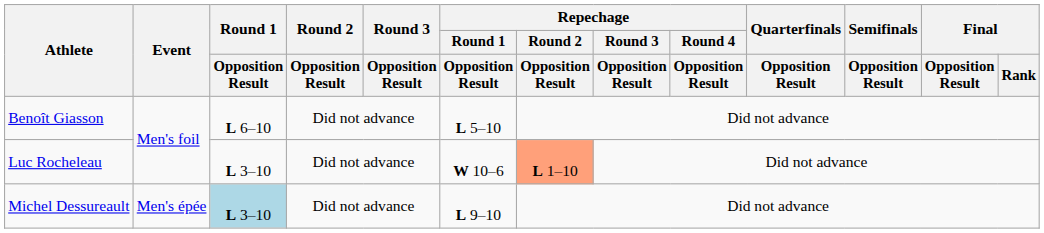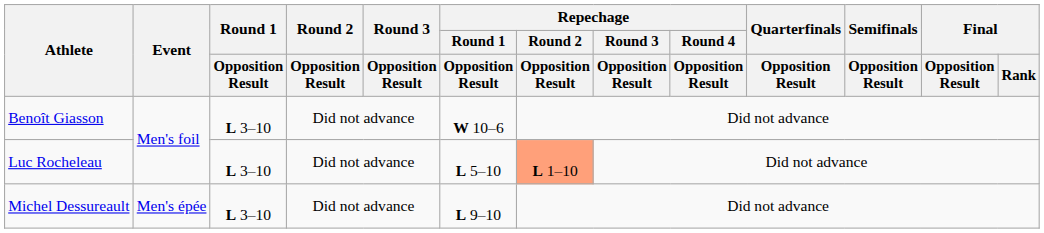 <table class="wikitable" style="font-size:90%">
 <tr>
 <th rowspan="3">Athlete</th>
 <th rowspan="3">Event</th>
 <th rowspan="2">Round 1</th>
 <th rowspan="2">Round 2</th>
 <th rowspan="2">Round 3</th>
 <th colspan=4>Repechage</th>
 <th rowspan="2">Quarterfinals</th>
 <th rowspan="2">Semifinals</th>
 <th rowspan="2" colspan=2>Final</th>
 </tr>
 <tr style="font-size:95%">
 <th>Round 1</th>
 <th>Round 2</th>
 <th>Round 3</th>
 <th>Round 4</th>
 </tr>
 <tr style="font-size:95%">
 <th>Opposition<br>Result</th>
 <th>Opposition<br>Result</th>
 <th>Opposition<br>Result</th>
 <th>Opposition<br>Result</th>
 <th>Opposition<br>Result</th>
 <th>Opposition<br>Result</th>
 <th>Opposition<br>Result</th>
 <th>Opposition<br>Result</th>
 <th>Opposition<br>Result</th>
 <th>Opposition<br>Result</th>
 <th>Rank</th>
 </tr>
 <tr align=center>
 <td align=left><a href='#'>Benoît Giasson</a></td>
 <td align=left rowspan=2><a href='#'>Men's foil</a></td>
-<td><br><strong>L</strong> 6–10</td>
+<td><br><strong>L</strong> 3–10</td>
 <td colspan=2>Did not advance</td>
-<td><br><strong>L</strong> 5–10</td>
+<td><br><strong>W</strong> 10–6</td>
 <td colspan=7>Did not advance</td>
 </tr>
 <tr align=center>
 <td align=left><a href='#'>Luc Rocheleau</a></td>
 <td><br><strong>L</strong> 3–10</td>
 <td colspan=2>Did not advance</td>
-<td><br><strong>W</strong> 10–6</td>
+<td><br><strong>L</strong> 5–10</td>
 <td style="background: lightsalmon;"><br><strong>L</strong> 1–10</td>
 <td colspan=6>Did not advance</td>
 </tr>
 <tr align=center>
 <td align=left><a href='#'>Michel Dessureault</a></td>
 <td align=left><a href='#'>Men's épée</a></td>
-<td style="background: lightblue;"><br><strong>L</strong> 3–10</td>
+<td><br><strong>L</strong> 3–10</td>
 <td colspan=2>Did not advance</td>
 <td><br><strong>L</strong> 9–10</td>
 <td colspan=7>Did not advance</td>
 </tr>
 </table>
